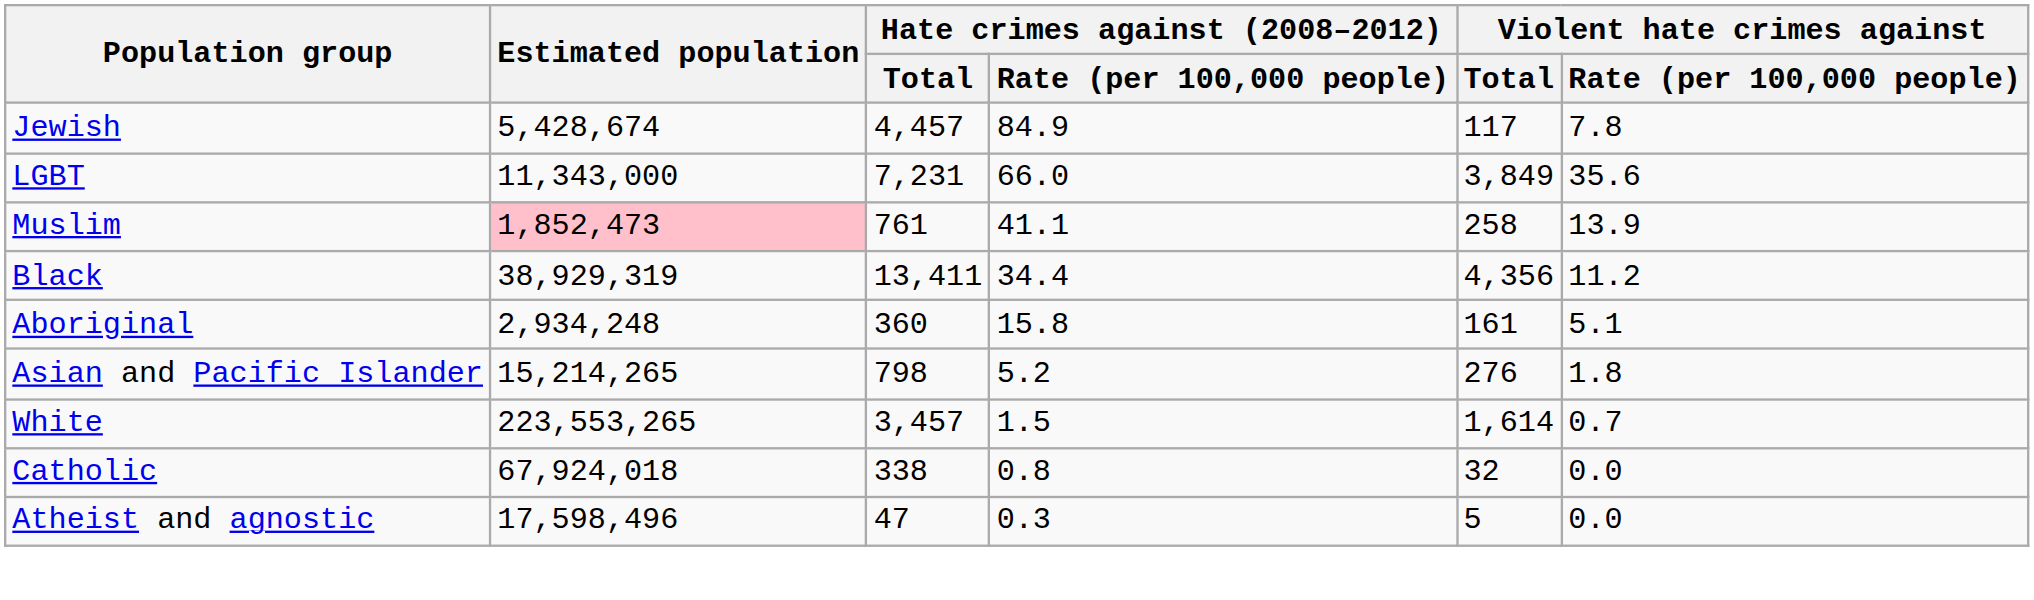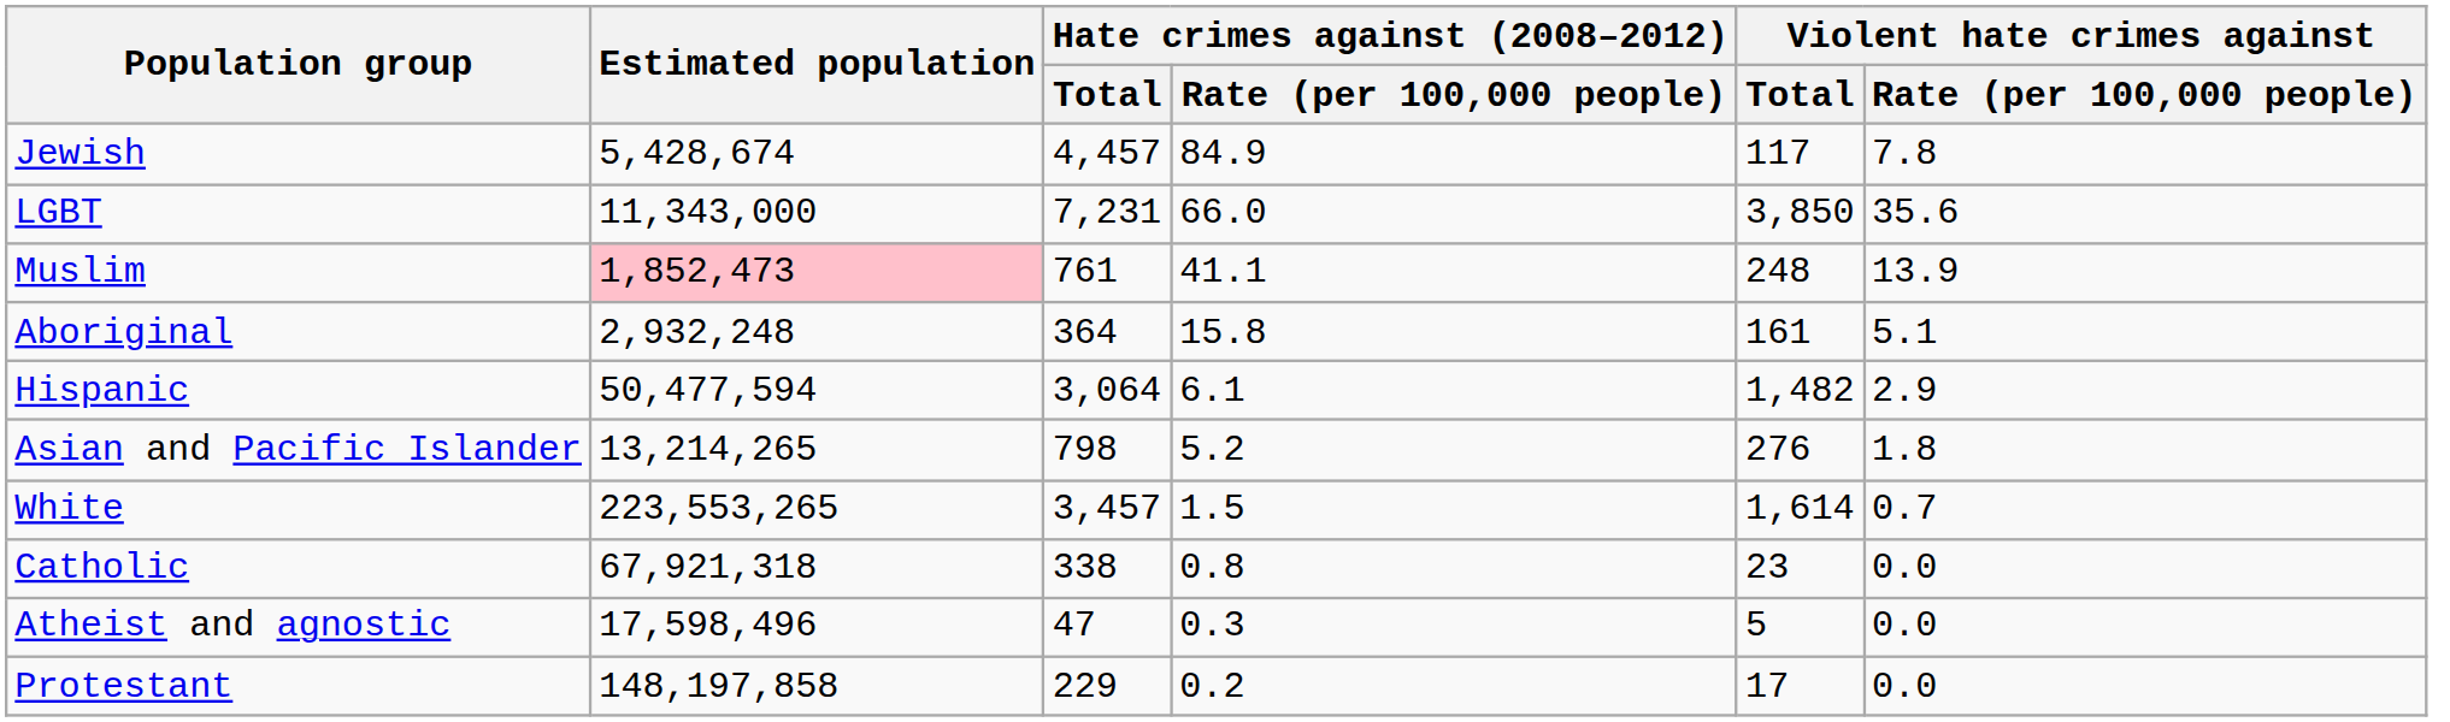 <table class="sortable wikitable" border="1">
 <tr>
 <th rowspan=2>Population group</th>
 <th rowspan=2>Estimated population</th>
 <th colspan=2>Hate crimes against (2008–2012)</th>
 <th colspan=2>Violent hate crimes against</th>
 </tr>
 <tr>
 <th>Total</th>
 <th>Rate (per 100,000 people)</th>
 <th>Total</th>
 <th>Rate (per 100,000 people)</th>
 </tr>
 <tr>
 <td><a href='#'>Jewish</a></td>
 <td>5,428,674</td>
 <td>4,457</td>
 <td>84.9</td>
 <td>117</td>
 <td>7.8</td>
 </tr>
 <tr>
 <td><a href='#'>LGBT</a></td>
 <td>11,343,000</td>
 <td>7,231</td>
 <td>66.0</td>
-<td>3,849</td>
+<td>3,850</td>
 <td>35.6</td>
 </tr>
 <tr>
 <td><a href='#'>Muslim</a></td>
 <td style="background: pink;">1,852,473</td>
 <td>761</td>
 <td>41.1</td>
-<td>258</td>
+<td>248</td>
 <td>13.9</td>
 </tr>
 <tr>
-<td><a href='#'>Black</a></td>
-<td>38,929,319</td>
-<td>13,411</td>
-<td>34.4</td>
-<td>4,356</td>
-<td>11.2</td>
-</tr>
-<tr>
 <td><a href='#'>Aboriginal</a></td>
-<td>2,934,248</td>
-<td>360</td>
+<td>2,932,248</td>
+<td>364</td>
 <td>15.8</td>
 <td>161</td>
 <td>5.1</td>
 </tr>
 <tr>
+<td><a href='#'>Hispanic</a></td>
+<td>50,477,594</td>
+<td>3,064</td>
+<td>6.1</td>
+<td>1,482</td>
+<td>2.9</td>
+</tr>
+<tr>
 <td><a href='#'>Asian</a> and <a href='#'>Pacific Islander</a></td>
-<td>15,214,265</td>
+<td>13,214,265</td>
 <td>798</td>
 <td>5.2</td>
 <td>276</td>
 <td>1.8</td>
 </tr>
 <tr>
 <td><a href='#'>White</a></td>
 <td>223,553,265</td>
 <td>3,457</td>
 <td>1.5</td>
 <td>1,614</td>
 <td>0.7</td>
 </tr>
 <tr>
 <td><a href='#'>Catholic</a></td>
-<td>67,924,018</td>
+<td>67,921,318</td>
 <td>338</td>
 <td>0.8</td>
-<td>32</td>
+<td>23</td>
 <td>0.0</td>
 </tr>
 <tr>
 <td><a href='#'>Atheist</a> and <a href='#'>agnostic</a></td>
 <td>17,598,496</td>
 <td>47</td>
 <td>0.3</td>
 <td>5</td>
 <td>0.0</td>
 </tr>
+<tr>
+<td><a href='#'>Protestant</a></td>
+<td>148,197,858</td>
+<td>229</td>
+<td>0.2</td>
+<td>17</td>
+<td>0.0</td>
+</tr>
 </table>
